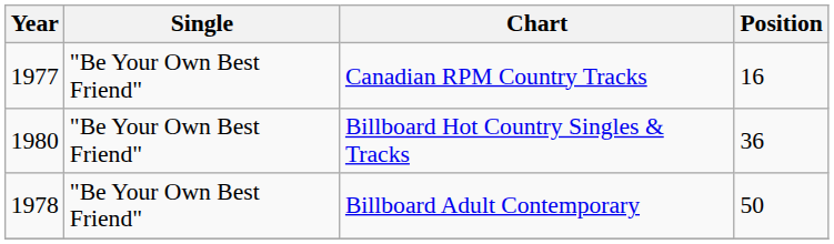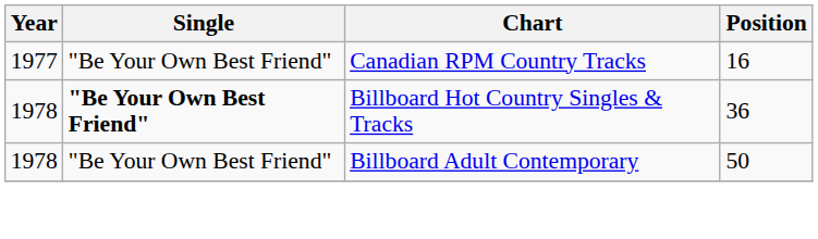 <table class=wikitable width="550px">
 <tr>
 <th align="left">Year</th>
 <th align="left">Single</th>
 <th align="left">Chart</th>
 <th align="left">Position</th>
 </tr>
 <tr>
 <td align="left">1977</td>
 <td align="left">"Be Your Own Best Friend"</td>
 <td align="left"><a href='#'>Canadian RPM Country Tracks</a></td>
 <td align="left">16</td>
 </tr>
 <tr>
-<td align="left">1980</td>
-<td align="left">"Be Your Own Best Friend"</td>
+<td align="left">1978</td>
+<td align="left"><strong>"Be Your Own Best Friend"</strong></td>
 <td align="left"><a href='#'>Billboard Hot Country Singles & Tracks</a></td>
 <td align="left">36</td>
 </tr>
 <tr>
 <td align="left">1978</td>
 <td align="left">"Be Your Own Best Friend"</td>
 <td align="left"><a href='#'>Billboard Adult Contemporary</a></td>
 <td align="left">50</td>
 </tr>
 <tr>
 </tr>
 </table>
